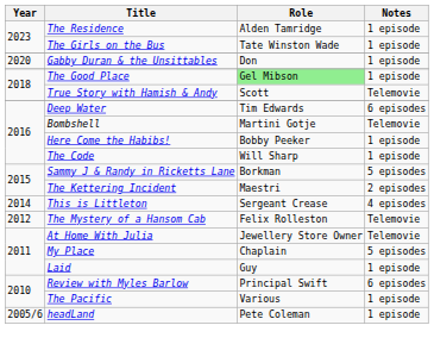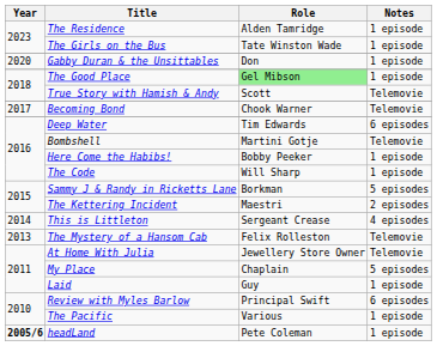 <table class="wikitable sortable">
 <tr>
 <th>Year</th>
 <th>Title</th>
 <th>Role</th>
 <th class="unsortable">Notes</th>
 </tr>
 <tr>
 <td rowspan="2">2023</td>
 <td><em><a href='#'>The Residence</a></em></td>
 <td>Alden Tamridge</td>
 <td>1 episode</td>
 </tr>
 <tr>
 <td><em><a href='#'>The Girls on the Bus</a></em></td>
 <td>Tate Winston Wade</td>
 <td>1 episode</td>
 </tr>
 <tr>
 </tr>
 <tr>
 </tr>
 <tr>
 <td>2020</td>
 <td><em><a href='#'>Gabby Duran & the Unsittables</a></em></td>
 <td>Don</td>
 <td>1 episode</td>
 </tr>
 <tr>
 </tr>
 <tr>
 <td rowspan="2">2018</td>
 <td><em><a href='#'>The Good Place</a></em></td>
 <td style="background: lightgreen;">Gel Mibson</td>
 <td>1 episode</td>
 </tr>
 <tr>
 <td><em><a href='#'>True Story with Hamish & Andy</a></em></td>
 <td>Scott</td>
 <td>Telemovie</td>
 </tr>
 <tr>
 </tr>
 <tr>
+<td>2017</td>
+<td><em><a href='#'>Becoming Bond</a></em></td>
+<td>Chook Warner</td>
+<td>Telemovie</td>
+</tr>
+<tr>
 </tr>
 <tr>
 <td rowspan="4">2016</td>
 <td><em><a href='#'>Deep Water</a></em></td>
 <td>Tim Edwards</td>
 <td>6 episodes</td>
 </tr>
 <tr>
 <td><em>Bombshell</em></td>
 <td>Martini Gotje</td>
 <td>Telemovie</td>
 </tr>
 <tr>
 <td><em><a href='#'>Here Come the Habibs!</a></em></td>
 <td>Bobby Peeker</td>
 <td>1 episode</td>
 </tr>
 <tr>
 <td><em><a href='#'>The Code</a></em></td>
 <td>Will Sharp</td>
 <td>1 episode</td>
 </tr>
 <tr>
 <td rowspan="2">2015</td>
 <td><em><a href='#'>Sammy J & Randy in Ricketts Lane</a></em></td>
 <td>Borkman</td>
 <td>5 episodes</td>
 </tr>
 <tr>
 <td><em><a href='#'>The Kettering Incident</a></em></td>
 <td>Maestri</td>
 <td>2 episodes</td>
 </tr>
 <tr>
 <td>2014</td>
 <td><em><a href='#'>This is Littleton</a></em></td>
 <td>Sergeant Crease</td>
 <td>4 episodes</td>
 </tr>
 <tr>
-<td>2012</td>
+<td>2013</td>
 <td><em><a href='#'>The Mystery of a Hansom Cab</a></em></td>
 <td>Felix Rolleston</td>
 <td>Telemovie</td>
 </tr>
 <tr>
 <td rowspan="3">2011</td>
 <td><em><a href='#'>At Home With Julia</a></em></td>
 <td>Jewellery Store Owner</td>
 <td>Telemovie</td>
 </tr>
 <tr>
 <td><em><a href='#'>My Place</a></em></td>
 <td>Chaplain</td>
 <td>5 episodes</td>
 </tr>
 <tr>
 <td><em><a href='#'>Laid</a></em></td>
 <td>Guy</td>
 <td>1 episode</td>
 </tr>
 <tr>
 <td rowspan="2">2010</td>
 <td><em><a href='#'>Review with Myles Barlow</a></em></td>
 <td>Principal Swift</td>
 <td>6 episodes</td>
 </tr>
 <tr>
 <td><em><a href='#'>The Pacific</a></em></td>
 <td>Various</td>
 <td>1 episode</td>
 </tr>
 <tr>
-<td>2005/6</td>
+<td><strong>2005/6</strong></td>
 <td><em><a href='#'>headLand</a></em></td>
 <td>Pete Coleman</td>
 <td>1 episode</td>
 </tr>
 </table>
